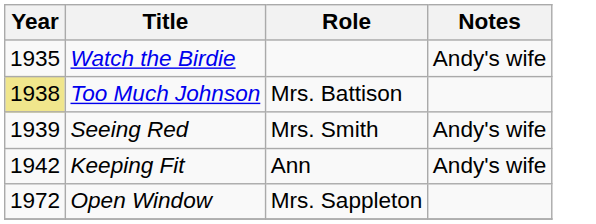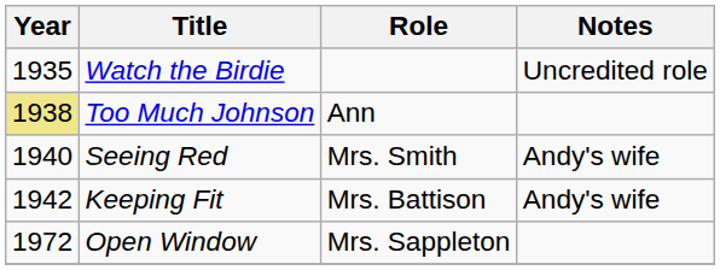 <table class="wikitable sortable">
 <tr>
 <th>Year</th>
 <th>Title</th>
 <th>Role</th>
 <th class="unsortable">Notes</th>
 </tr>
 <tr>
 <td>1935</td>
 <td><em><a href='#'>Watch the Birdie</a></em></td>
 <td></td>
-<td>Andy's wife</td>
+<td>Uncredited role</td>
 </tr>
 <tr>
 <td style="background: khaki;">1938</td>
 <td><em><a href='#'>Too Much Johnson</a></em></td>
-<td>Mrs. Battison</td>
+<td>Ann</td>
 <td></td>
 </tr>
 <tr>
-<td>1939</td>
+<td>1940</td>
 <td><em>Seeing Red</em></td>
 <td>Mrs. Smith</td>
 <td>Andy's wife</td>
 </tr>
 <tr>
 <td>1942</td>
 <td><em>Keeping Fit</em></td>
-<td>Ann</td>
+<td>Mrs. Battison</td>
 <td>Andy's wife</td>
 </tr>
 <tr>
 <td>1972</td>
 <td><em>Open Window</em></td>
 <td>Mrs. Sappleton</td>
 <td></td>
 </tr>
 <tr>
 </tr>
 </table>
